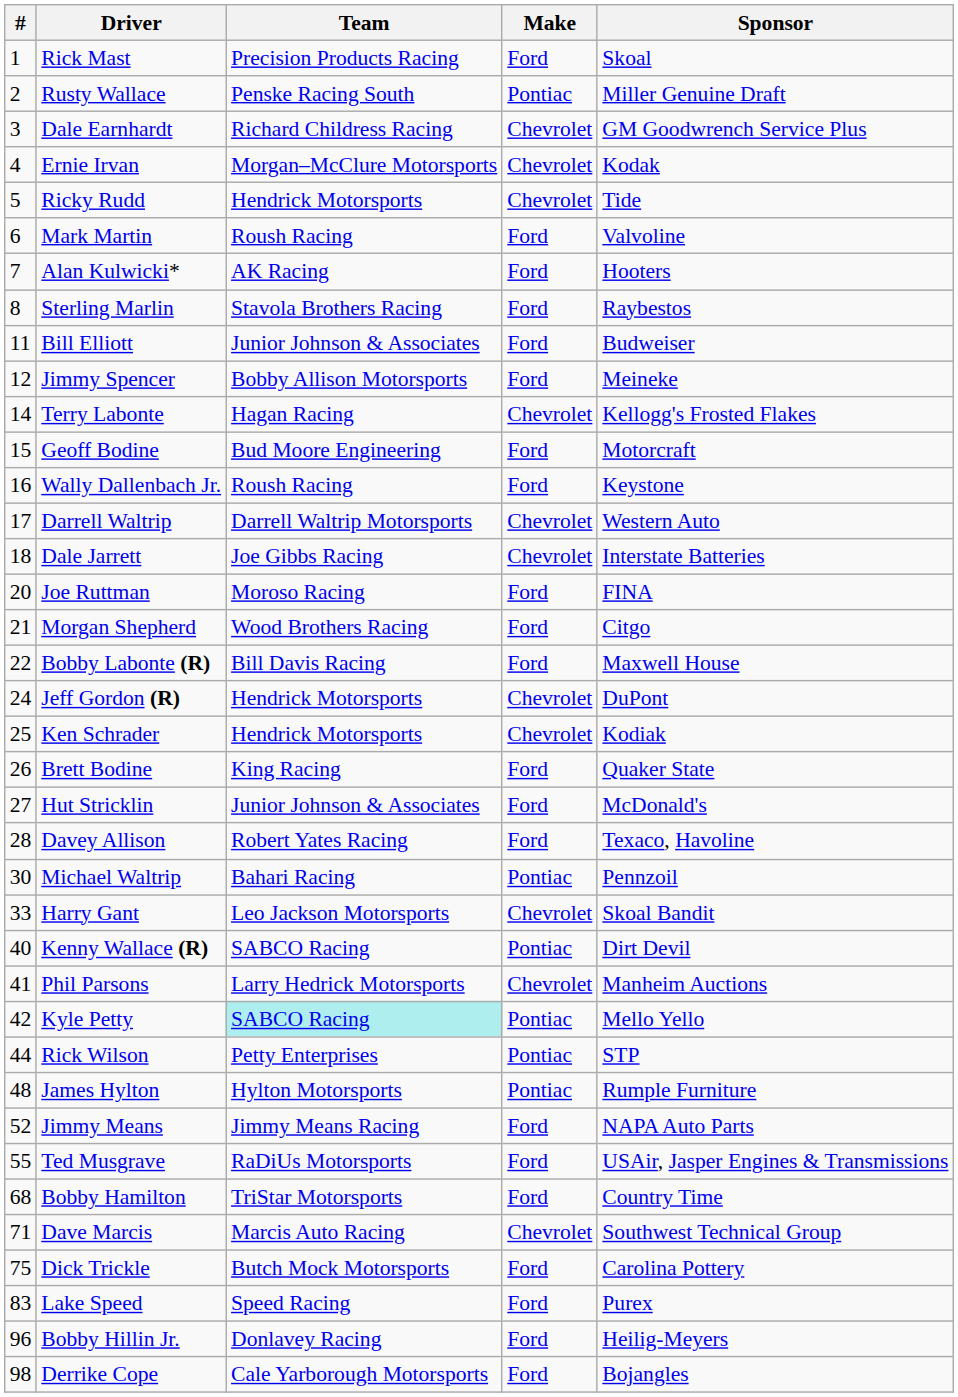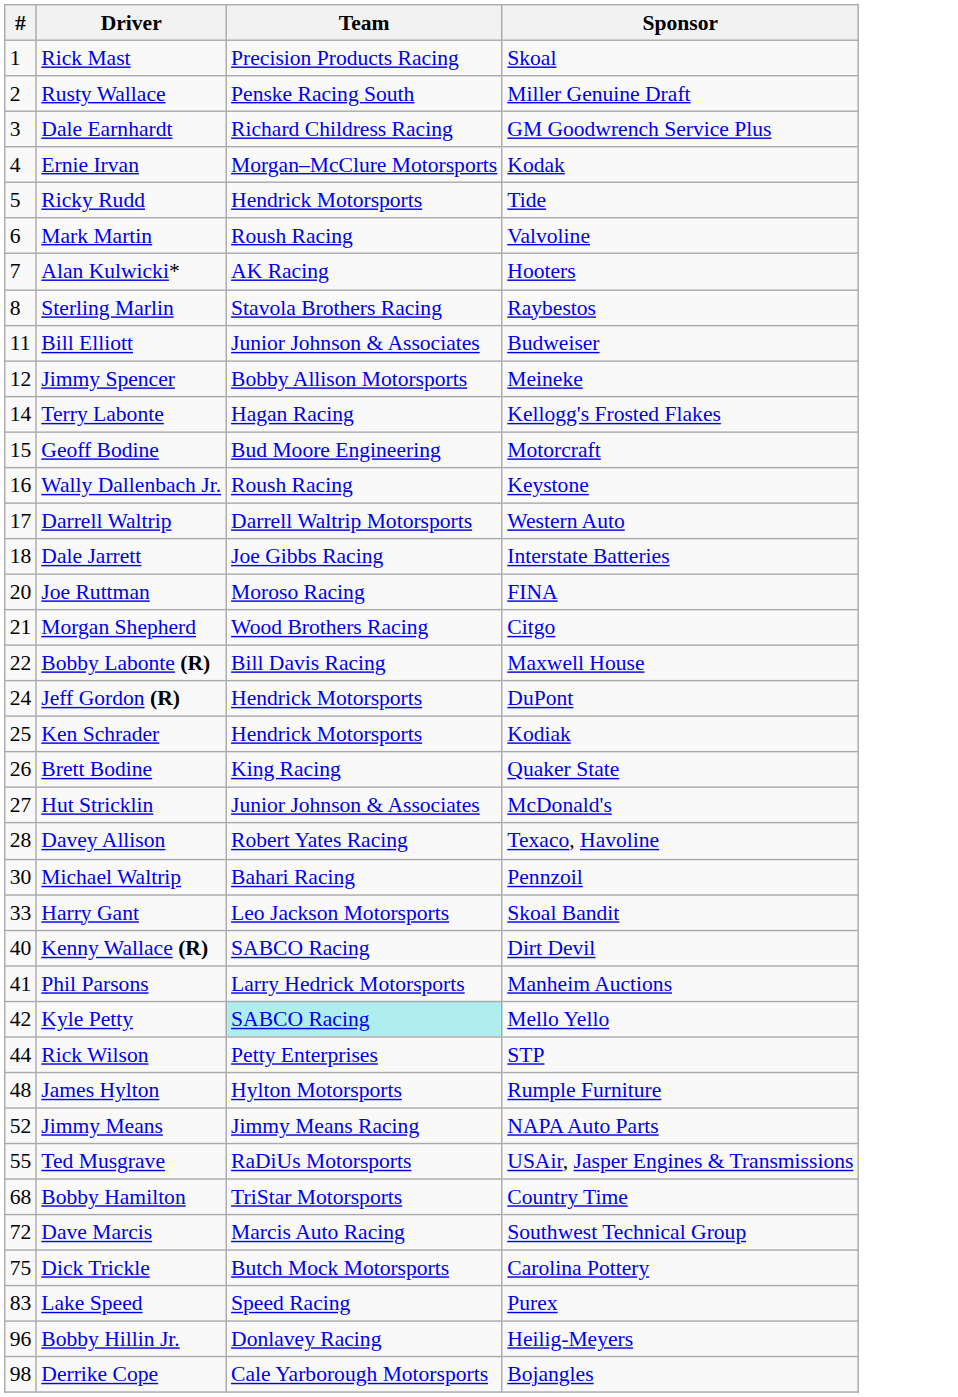 <table class="wikitable" style="font-size:95%">
 <tr>
 <th>#</th>
 <th>Driver</th>
 <th>Team</th>
-<th>Make</th>
 <th>Sponsor</th>
 </tr>
 <tr>
 <td>1</td>
 <td><a href='#'>Rick Mast</a></td>
 <td><a href='#'>Precision Products Racing</a></td>
-<td><a href='#'>Ford</a></td>
 <td><a href='#'>Skoal</a></td>
 </tr>
 <tr>
 <td>2</td>
 <td><a href='#'>Rusty Wallace</a></td>
 <td><a href='#'>Penske Racing South</a></td>
-<td><a href='#'>Pontiac</a></td>
 <td><a href='#'>Miller Genuine Draft</a></td>
 </tr>
 <tr>
 <td>3</td>
 <td><a href='#'>Dale Earnhardt</a></td>
 <td><a href='#'>Richard Childress Racing</a></td>
-<td><a href='#'>Chevrolet</a></td>
 <td><a href='#'>GM Goodwrench Service Plus</a></td>
 </tr>
 <tr>
 <td>4</td>
 <td><a href='#'>Ernie Irvan</a></td>
 <td><a href='#'>Morgan–McClure Motorsports</a></td>
-<td><a href='#'>Chevrolet</a></td>
 <td><a href='#'>Kodak</a></td>
 </tr>
 <tr>
 <td>5</td>
 <td><a href='#'>Ricky Rudd</a></td>
 <td><a href='#'>Hendrick Motorsports</a></td>
-<td><a href='#'>Chevrolet</a></td>
 <td><a href='#'>Tide</a></td>
 </tr>
 <tr>
 <td>6</td>
 <td><a href='#'>Mark Martin</a></td>
 <td><a href='#'>Roush Racing</a></td>
-<td><a href='#'>Ford</a></td>
 <td><a href='#'>Valvoline</a></td>
 </tr>
 <tr>
 <td>7</td>
 <td><a href='#'>Alan Kulwicki</a>*</td>
 <td><a href='#'>AK Racing</a></td>
-<td><a href='#'>Ford</a></td>
 <td><a href='#'>Hooters</a></td>
 </tr>
 <tr>
 <td>8</td>
 <td><a href='#'>Sterling Marlin</a></td>
 <td><a href='#'>Stavola Brothers Racing</a></td>
-<td><a href='#'>Ford</a></td>
 <td><a href='#'>Raybestos</a></td>
 </tr>
 <tr>
 <td>11</td>
 <td><a href='#'>Bill Elliott</a></td>
 <td><a href='#'>Junior Johnson & Associates</a></td>
-<td><a href='#'>Ford</a></td>
 <td><a href='#'>Budweiser</a></td>
 </tr>
 <tr>
 <td>12</td>
 <td><a href='#'>Jimmy Spencer</a></td>
 <td><a href='#'>Bobby Allison Motorsports</a></td>
-<td><a href='#'>Ford</a></td>
 <td><a href='#'>Meineke</a></td>
 </tr>
 <tr>
 <td>14</td>
 <td><a href='#'>Terry Labonte</a></td>
 <td><a href='#'>Hagan Racing</a></td>
-<td><a href='#'>Chevrolet</a></td>
 <td><a href='#'>Kellogg's Frosted Flakes</a></td>
 </tr>
 <tr>
 <td>15</td>
 <td><a href='#'>Geoff Bodine</a></td>
 <td><a href='#'>Bud Moore Engineering</a></td>
-<td><a href='#'>Ford</a></td>
 <td><a href='#'>Motorcraft</a></td>
 </tr>
 <tr>
 <td>16</td>
 <td><a href='#'>Wally Dallenbach Jr.</a></td>
 <td><a href='#'>Roush Racing</a></td>
-<td><a href='#'>Ford</a></td>
 <td><a href='#'>Keystone</a></td>
 </tr>
 <tr>
 <td>17</td>
 <td><a href='#'>Darrell Waltrip</a></td>
 <td><a href='#'>Darrell Waltrip Motorsports</a></td>
-<td><a href='#'>Chevrolet</a></td>
 <td><a href='#'>Western Auto</a></td>
 </tr>
 <tr>
 <td>18</td>
 <td><a href='#'>Dale Jarrett</a></td>
 <td><a href='#'>Joe Gibbs Racing</a></td>
-<td><a href='#'>Chevrolet</a></td>
 <td><a href='#'>Interstate Batteries</a></td>
 </tr>
 <tr>
 <td>20</td>
 <td><a href='#'>Joe Ruttman</a></td>
 <td><a href='#'>Moroso Racing</a></td>
-<td><a href='#'>Ford</a></td>
 <td><a href='#'>FINA</a></td>
 </tr>
 <tr>
 <td>21</td>
 <td><a href='#'>Morgan Shepherd</a></td>
 <td><a href='#'>Wood Brothers Racing</a></td>
-<td><a href='#'>Ford</a></td>
 <td><a href='#'>Citgo</a></td>
 </tr>
 <tr>
 <td>22</td>
 <td><a href='#'>Bobby Labonte</a> <strong>(R)</strong></td>
 <td><a href='#'>Bill Davis Racing</a></td>
-<td><a href='#'>Ford</a></td>
 <td><a href='#'>Maxwell House</a></td>
 </tr>
 <tr>
 <td>24</td>
 <td><a href='#'>Jeff Gordon</a> <strong>(R)</strong></td>
 <td><a href='#'>Hendrick Motorsports</a></td>
-<td><a href='#'>Chevrolet</a></td>
 <td><a href='#'>DuPont</a></td>
 </tr>
 <tr>
 <td>25</td>
 <td><a href='#'>Ken Schrader</a></td>
 <td><a href='#'>Hendrick Motorsports</a></td>
-<td><a href='#'>Chevrolet</a></td>
 <td><a href='#'>Kodiak</a></td>
 </tr>
 <tr>
 <td>26</td>
 <td><a href='#'>Brett Bodine</a></td>
 <td><a href='#'>King Racing</a></td>
-<td><a href='#'>Ford</a></td>
 <td><a href='#'>Quaker State</a></td>
 </tr>
 <tr>
 <td>27</td>
 <td><a href='#'>Hut Stricklin</a></td>
 <td><a href='#'>Junior Johnson & Associates</a></td>
-<td><a href='#'>Ford</a></td>
 <td><a href='#'>McDonald's</a></td>
 </tr>
 <tr>
 <td>28</td>
 <td><a href='#'>Davey Allison</a></td>
 <td><a href='#'>Robert Yates Racing</a></td>
-<td><a href='#'>Ford</a></td>
 <td><a href='#'>Texaco</a>, <a href='#'>Havoline</a></td>
 </tr>
 <tr>
 <td>30</td>
 <td><a href='#'>Michael Waltrip</a></td>
 <td><a href='#'>Bahari Racing</a></td>
-<td><a href='#'>Pontiac</a></td>
 <td><a href='#'>Pennzoil</a></td>
 </tr>
 <tr>
 <td>33</td>
 <td><a href='#'>Harry Gant</a></td>
 <td><a href='#'>Leo Jackson Motorsports</a></td>
-<td><a href='#'>Chevrolet</a></td>
 <td><a href='#'>Skoal Bandit</a></td>
 </tr>
 <tr>
 <td>40</td>
 <td><a href='#'>Kenny Wallace</a> <strong>(R)</strong></td>
 <td><a href='#'>SABCO Racing</a></td>
-<td><a href='#'>Pontiac</a></td>
 <td><a href='#'>Dirt Devil</a></td>
 </tr>
 <tr>
 <td>41</td>
 <td><a href='#'>Phil Parsons</a></td>
 <td><a href='#'>Larry Hedrick Motorsports</a></td>
-<td><a href='#'>Chevrolet</a></td>
 <td><a href='#'>Manheim Auctions</a></td>
 </tr>
 <tr>
 <td>42</td>
 <td><a href='#'>Kyle Petty</a></td>
 <td style="background: paleturquoise;"><a href='#'>SABCO Racing</a></td>
-<td><a href='#'>Pontiac</a></td>
 <td><a href='#'>Mello Yello</a></td>
 </tr>
 <tr>
 <td>44</td>
 <td><a href='#'>Rick Wilson</a></td>
 <td><a href='#'>Petty Enterprises</a></td>
-<td><a href='#'>Pontiac</a></td>
 <td><a href='#'>STP</a></td>
 </tr>
 <tr>
 <td>48</td>
 <td><a href='#'>James Hylton</a></td>
 <td><a href='#'>Hylton Motorsports</a></td>
-<td><a href='#'>Pontiac</a></td>
 <td><a href='#'>Rumple Furniture</a></td>
 </tr>
 <tr>
 <td>52</td>
 <td><a href='#'>Jimmy Means</a></td>
 <td><a href='#'>Jimmy Means Racing</a></td>
-<td><a href='#'>Ford</a></td>
 <td><a href='#'>NAPA Auto Parts</a></td>
 </tr>
 <tr>
 <td>55</td>
 <td><a href='#'>Ted Musgrave</a></td>
 <td><a href='#'>RaDiUs Motorsports</a></td>
-<td><a href='#'>Ford</a></td>
 <td><a href='#'>USAir</a>, <a href='#'>Jasper Engines & Transmissions</a></td>
 </tr>
 <tr>
 <td>68</td>
 <td><a href='#'>Bobby Hamilton</a></td>
 <td><a href='#'>TriStar Motorsports</a></td>
-<td><a href='#'>Ford</a></td>
 <td><a href='#'>Country Time</a></td>
 </tr>
 <tr>
-<td>71</td>
+<td>72</td>
 <td><a href='#'>Dave Marcis</a></td>
 <td><a href='#'>Marcis Auto Racing</a></td>
-<td><a href='#'>Chevrolet</a></td>
 <td><a href='#'>Southwest Technical Group</a></td>
 </tr>
 <tr>
 <td>75</td>
 <td><a href='#'>Dick Trickle</a></td>
 <td><a href='#'>Butch Mock Motorsports</a></td>
-<td><a href='#'>Ford</a></td>
 <td><a href='#'>Carolina Pottery</a></td>
 </tr>
 <tr>
 <td>83</td>
 <td><a href='#'>Lake Speed</a></td>
 <td><a href='#'>Speed Racing</a></td>
-<td><a href='#'>Ford</a></td>
 <td><a href='#'>Purex</a></td>
 </tr>
 <tr>
 <td>96</td>
 <td><a href='#'>Bobby Hillin Jr.</a></td>
 <td><a href='#'>Donlavey Racing</a></td>
-<td><a href='#'>Ford</a></td>
 <td><a href='#'>Heilig-Meyers</a></td>
 </tr>
 <tr>
 <td>98</td>
 <td><a href='#'>Derrike Cope</a></td>
 <td><a href='#'>Cale Yarborough Motorsports</a></td>
-<td><a href='#'>Ford</a></td>
 <td><a href='#'>Bojangles</a></td>
 </tr>
 </table>
